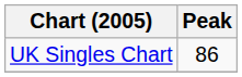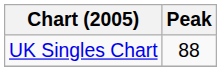 <table class="wikitable">
 <tr>
 <th align="left">Chart (2005)</th>
 <th align="left">Peak</th>
 </tr>
 <tr>
 <td align="left"><a href='#'>UK Singles Chart</a></td>
-<td align="center">86</td>
+<td align="center">88</td>
 </tr>
 <tr>
 </tr>
 </table>
